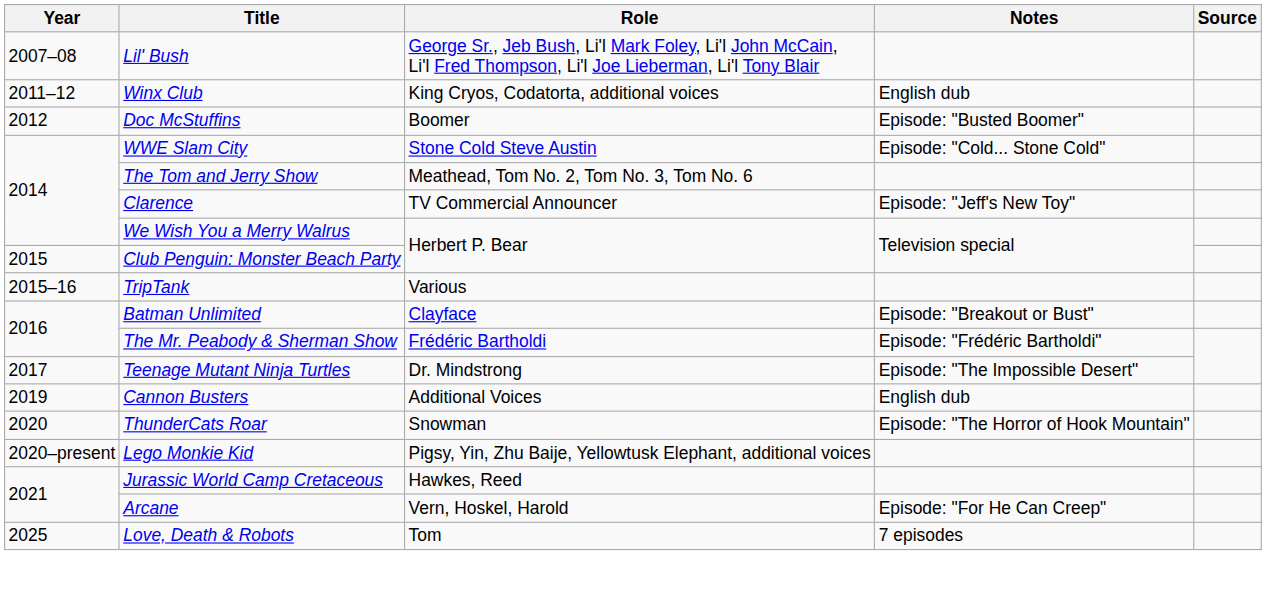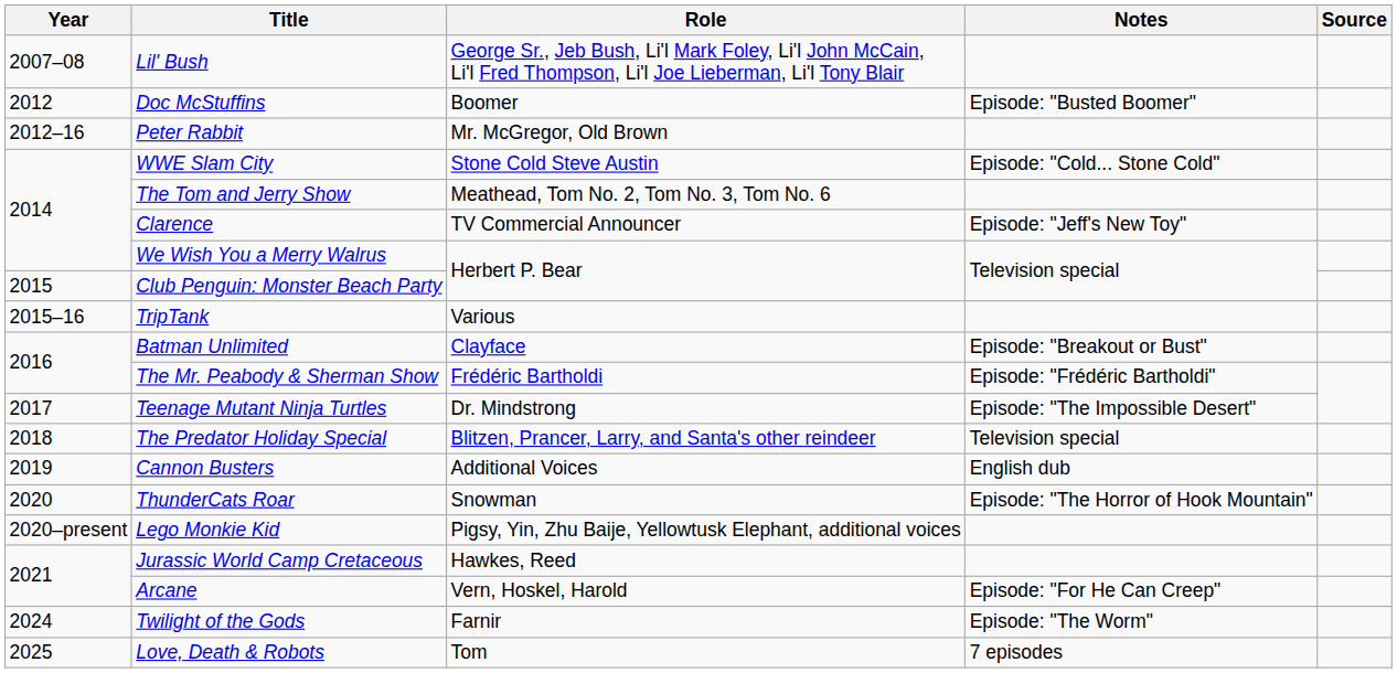 <table class="wikitable sortable">
 <tr>
 <th>Year</th>
 <th>Title</th>
 <th>Role</th>
 <th>Notes</th>
 <th>Source</th>
 </tr>
 <tr>
 <td>2007–08</td>
 <td><em><a href='#'>Lil' Bush</a></em></td>
 <td><a href='#'>George Sr.</a>, <a href='#'>Jeb Bush</a>, Li'l <a href='#'>Mark Foley</a>, Li'l <a href='#'>John McCain</a>,<br>Li'l <a href='#'>Fred Thompson</a>, Li'l <a href='#'>Joe Lieberman</a>, Li'l <a href='#'>Tony Blair</a></td>
 <td></td>
 <td></td>
 </tr>
 <tr>
-<td>2011–12</td>
-<td><em><a href='#'>Winx Club</a></em></td>
-<td>King Cryos, Codatorta, additional voices</td>
-<td>English dub</td>
-<td></td>
-</tr>
-<tr>
 <td>2012</td>
 <td><em><a href='#'>Doc McStuffins</a></em></td>
 <td>Boomer</td>
 <td>Episode:  "Busted Boomer"</td>
+<td></td>
+</tr>
+<tr>
+<td>2012–16</td>
+<td><em><a href='#'>Peter Rabbit</a></em></td>
+<td>Mr. McGregor, Old Brown</td>
+<td></td>
 <td></td>
 </tr>
 <tr>
 <td rowspan = "4">2014</td>
 <td><em><a href='#'>WWE Slam City</a></em></td>
 <td><a href='#'>Stone Cold Steve Austin</a></td>
 <td>Episode:  "Cold... Stone Cold"</td>
 <td></td>
 </tr>
 <tr>
 <td><em><a href='#'>The Tom and Jerry Show</a></em></td>
 <td>Meathead, Tom No. 2, Tom No. 3, Tom No. 6</td>
 <td></td>
 <td></td>
 </tr>
 <tr>
 <td><em><a href='#'>Clarence</a></em></td>
 <td>TV Commercial Announcer</td>
 <td>Episode:  "Jeff's New Toy"</td>
 <td></td>
 </tr>
 <tr>
 <td><em><a href='#'>We Wish You a Merry Walrus</a></em></td>
 <td rowspan="2">Herbert P. Bear</td>
 <td rowspan="2">Television special</td>
 <td></td>
 </tr>
 <tr>
 <td>2015</td>
 <td><em><a href='#'>Club Penguin: Monster Beach Party</a></em></td>
 <td></td>
 </tr>
 <tr>
 <td>2015–16</td>
 <td><em><a href='#'>TripTank</a></em></td>
 <td>Various</td>
 <td></td>
 <td></td>
 </tr>
 <tr>
 <td rowspan = "2">2016</td>
 <td><em><a href='#'>Batman Unlimited</a></em></td>
 <td><a href='#'>Clayface</a></td>
 <td>Episode: "Breakout or Bust"</td>
 <td></td>
 </tr>
 <tr>
 <td><em><a href='#'>The Mr. Peabody & Sherman Show</a></em></td>
 <td><a href='#'>Frédéric Bartholdi</a></td>
 <td>Episode: "Frédéric Bartholdi"</td>
 <td rowspan="2"></td>
 </tr>
 <tr>
 <td>2017</td>
 <td><em><a href='#'>Teenage Mutant Ninja Turtles</a></em></td>
 <td>Dr. Mindstrong</td>
 <td>Episode: "The Impossible Desert"</td>
 </tr>
 <tr>
+<td>2018</td>
+<td><em><a href='#'>The Predator Holiday Special</a></em></td>
+<td><a href='#'>Blitzen, Prancer, Larry, and Santa's other reindeer</a></td>
+<td>Television special</td>
+<td></td>
+</tr>
+<tr>
 <td>2019</td>
 <td><em><a href='#'>Cannon Busters</a></em></td>
 <td>Additional Voices</td>
 <td>English dub</td>
 <td></td>
 </tr>
 <tr>
 <td>2020</td>
 <td><em><a href='#'>ThunderCats Roar</a></em></td>
 <td>Snowman</td>
 <td>Episode: "The Horror of Hook Mountain"</td>
 <td></td>
 </tr>
 <tr>
 <td>2020–present</td>
 <td><em><a href='#'>Lego Monkie Kid</a></em></td>
 <td>Pigsy,  Yin, Zhu Baije, Yellowtusk Elephant, additional voices</td>
 <td></td>
 <td></td>
 </tr>
 <tr>
 <td rowspan="2">2021</td>
 <td><em><a href='#'>Jurassic World Camp Cretaceous</a></em></td>
 <td>Hawkes, Reed</td>
 <td></td>
 <td></td>
 </tr>
 <tr>
 <td><em><a href='#'>Arcane</a></em></td>
 <td>Vern, Hoskel, Harold</td>
 <td>Episode: "For He Can Creep"</td>
 <td></td>
 </tr>
 <tr>
+<td>2024</td>
+<td><em><a href='#'>Twilight of the Gods</a></em></td>
+<td>Farnir</td>
+<td>Episode: "The Worm"</td>
+<td></td>
+</tr>
+<tr>
 <td>2025</td>
 <td><em><a href='#'>Love, Death & Robots</a></em></td>
 <td>Tom</td>
 <td>7 episodes</td>
 <td></td>
 </tr>
 </table>
